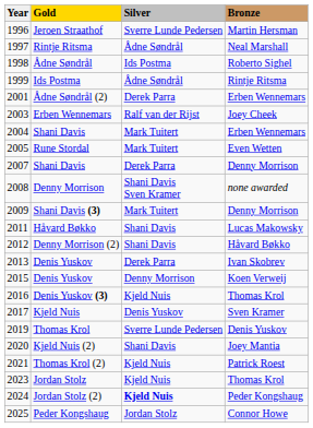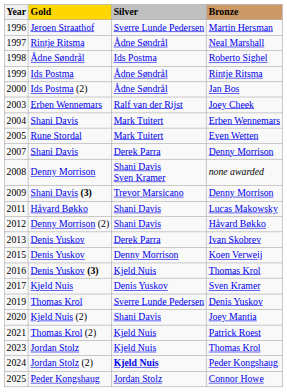 <table class="wikitable">
 <tr align="left" bgcolor="#efefef">
 <td><strong>Year</strong></td>
 <td bgcolor=gold><strong>Gold</strong></td>
 <td bgcolor=silver><strong>Silver</strong></td>
 <td bgcolor=cc9966><strong>Bronze</strong></td>
 </tr>
 <tr>
 <td>1996</td>
 <td> <a href='#'>Jeroen Straathof</a></td>
 <td> <a href='#'>Sverre Lunde Pedersen</a></td>
 <td> <a href='#'>Martin Hersman</a></td>
 </tr>
 <tr>
 <td>1997</td>
 <td> <a href='#'>Rintje Ritsma</a></td>
 <td> <a href='#'>Ådne Søndrål</a></td>
 <td> <a href='#'>Neal Marshall</a></td>
 </tr>
 <tr>
 <td>1998</td>
 <td> <a href='#'>Ådne Søndrål</a></td>
 <td> <a href='#'>Ids Postma</a></td>
 <td> <a href='#'>Roberto Sighel</a></td>
 </tr>
 <tr>
 <td>1999</td>
 <td> <a href='#'>Ids Postma</a></td>
 <td> <a href='#'>Ådne Søndrål</a></td>
 <td> <a href='#'>Rintje Ritsma</a></td>
 </tr>
 <tr>
-<td>2001</td>
-<td> <a href='#'>Ådne Søndrål</a> (2)</td>
-<td> <a href='#'>Derek Parra</a></td>
-<td> <a href='#'>Erben Wennemars</a></td>
+<td>2000</td>
+<td> <a href='#'>Ids Postma</a> (2)</td>
+<td> <a href='#'>Ådne Søndrål</a></td>
+<td> <a href='#'>Jan Bos</a></td>
 </tr>
 <tr>
 <td>2003</td>
 <td> <a href='#'>Erben Wennemars</a></td>
 <td> <a href='#'>Ralf van der Rijst</a></td>
 <td> <a href='#'>Joey Cheek</a></td>
 </tr>
 <tr>
 <td>2004</td>
 <td> <a href='#'>Shani Davis</a></td>
 <td> <a href='#'>Mark Tuitert</a></td>
 <td> <a href='#'>Erben Wennemars</a></td>
 </tr>
 <tr>
 <td>2005</td>
 <td> <a href='#'>Rune Stordal</a></td>
 <td> <a href='#'>Mark Tuitert</a></td>
 <td> <a href='#'>Even Wetten</a></td>
 </tr>
 <tr>
 <td>2007</td>
 <td> <a href='#'>Shani Davis</a></td>
 <td> <a href='#'>Derek Parra</a></td>
 <td> <a href='#'>Denny Morrison</a></td>
 </tr>
 <tr>
 <td>2008</td>
 <td> <a href='#'>Denny Morrison</a></td>
 <td> <a href='#'>Shani Davis</a><br>  <a href='#'>Sven Kramer</a></td>
 <td><em>none awarded</em></td>
 </tr>
 <tr>
 <td>2009</td>
 <td> <a href='#'>Shani Davis</a> <strong>(3)</strong></td>
-<td> <a href='#'>Mark Tuitert</a></td>
+<td> <a href='#'>Trevor Marsicano</a></td>
 <td> <a href='#'>Denny Morrison</a></td>
 </tr>
 <tr>
 <td>2011</td>
 <td> <a href='#'>Håvard Bøkko</a></td>
 <td> <a href='#'>Shani Davis</a></td>
 <td> <a href='#'>Lucas Makowsky</a></td>
 </tr>
 <tr>
 <td>2012</td>
 <td> <a href='#'>Denny Morrison</a> (2)</td>
 <td> <a href='#'>Shani Davis</a></td>
 <td> <a href='#'>Håvard Bøkko</a></td>
 </tr>
 <tr>
 <td>2013</td>
 <td> <a href='#'>Denis Yuskov</a></td>
 <td> <a href='#'>Derek Parra</a></td>
 <td> <a href='#'>Ivan Skobrev</a></td>
 </tr>
 <tr>
 <td>2015</td>
 <td> <a href='#'>Denis Yuskov</a></td>
 <td> <a href='#'>Denny Morrison</a></td>
 <td> <a href='#'>Koen Verweij</a></td>
 </tr>
 <tr>
 <td>2016</td>
 <td> <a href='#'>Denis Yuskov</a> <strong>(3)</strong></td>
 <td> <a href='#'>Kjeld Nuis</a></td>
 <td> <a href='#'>Thomas Krol</a></td>
 </tr>
 <tr>
 <td>2017</td>
 <td> <a href='#'>Kjeld Nuis</a></td>
 <td> <a href='#'>Denis Yuskov</a></td>
 <td> <a href='#'>Sven Kramer</a></td>
 </tr>
 <tr>
 <td>2019</td>
 <td> <a href='#'>Thomas Krol</a></td>
 <td> <a href='#'>Sverre Lunde Pedersen</a></td>
 <td> <a href='#'>Denis Yuskov</a></td>
 </tr>
 <tr>
 <td>2020</td>
 <td> <a href='#'>Kjeld Nuis</a> (2)</td>
 <td> <a href='#'>Shani Davis</a></td>
 <td> <a href='#'>Joey Mantia</a></td>
 </tr>
 <tr>
 <td>2021</td>
 <td> <a href='#'>Thomas Krol</a> (2)</td>
 <td> <a href='#'>Kjeld Nuis</a></td>
 <td> <a href='#'>Patrick Roest</a></td>
 </tr>
 <tr>
 <td>2023</td>
 <td> <a href='#'>Jordan Stolz</a></td>
 <td> <a href='#'>Kjeld Nuis</a></td>
 <td> <a href='#'>Thomas Krol</a></td>
 </tr>
 <tr>
 <td>2024</td>
 <td> <a href='#'>Jordan Stolz</a> (2)</td>
 <td><strong> <a href='#'>Kjeld Nuis</a></strong></td>
 <td> <a href='#'>Peder Kongshaug</a></td>
 </tr>
 <tr>
 <td>2025</td>
 <td> <a href='#'>Peder Kongshaug</a></td>
 <td> <a href='#'>Jordan Stolz</a></td>
 <td> <a href='#'>Connor Howe</a></td>
 </tr>
 </table>
